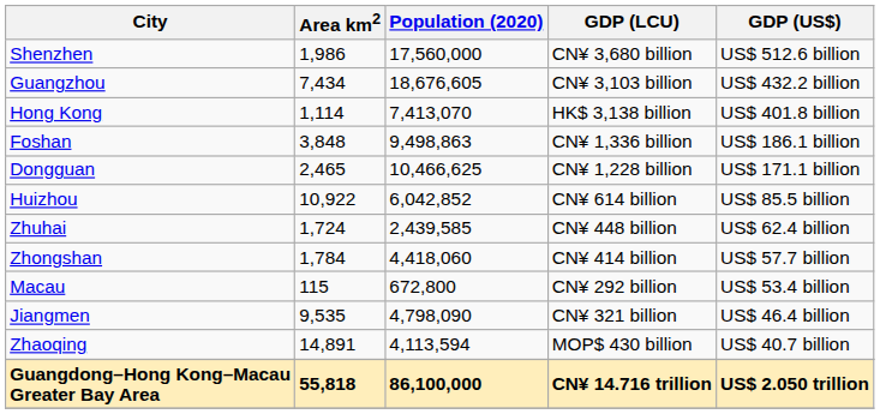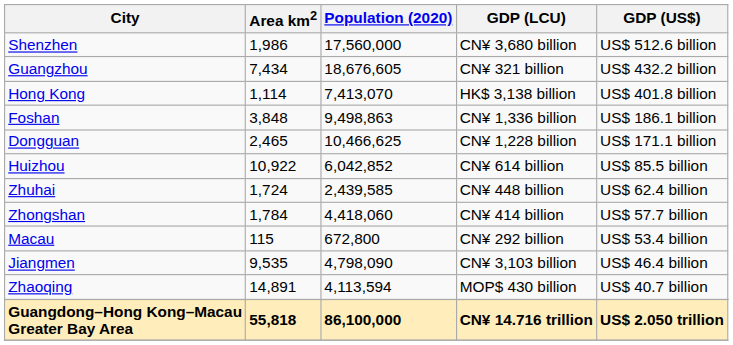 <table class="wikitable sortable" style="font-size:85%;">
 <tr>
 <th>City</th>
 <th>Area km<sup>2</sup></th>
 <th><a href='#'>Population (2020)</a></th>
 <th>GDP (LCU)</th>
 <th>GDP (US$)</th>
 </tr>
 <tr>
 <td><a href='#'>Shenzhen</a></td>
 <td>1,986</td>
 <td>17,560,000</td>
 <td>CN¥ 3,680 billion</td>
 <td>US$ 512.6 billion</td>
 </tr>
 <tr>
 <td><a href='#'>Guangzhou</a></td>
 <td>7,434</td>
 <td>18,676,605</td>
-<td>CN¥ 3,103 billion</td>
+<td>CN¥ 321 billion</td>
 <td>US$ 432.2 billion</td>
 </tr>
 <tr>
 <td><a href='#'>Hong Kong</a></td>
 <td>1,114</td>
 <td>7,413,070</td>
 <td>HK$ 3,138 billion</td>
 <td>US$ 401.8 billion</td>
 </tr>
 <tr>
 <td><a href='#'>Foshan</a></td>
 <td>3,848</td>
 <td>9,498,863</td>
 <td>CN¥ 1,336 billion</td>
 <td>US$ 186.1 billion</td>
 </tr>
 <tr>
 <td><a href='#'>Dongguan</a></td>
 <td>2,465</td>
 <td>10,466,625</td>
 <td>CN¥ 1,228 billion</td>
 <td>US$ 171.1 billion</td>
 </tr>
 <tr>
 <td><a href='#'>Huizhou</a></td>
 <td>10,922</td>
 <td>6,042,852</td>
 <td>CN¥ 614 billion</td>
 <td>US$ 85.5 billion</td>
 </tr>
 <tr>
 <td><a href='#'>Zhuhai</a></td>
 <td>1,724</td>
 <td>2,439,585</td>
 <td>CN¥ 448 billion</td>
 <td>US$ 62.4 billion</td>
 </tr>
 <tr>
 <td><a href='#'>Zhongshan</a></td>
 <td>1,784</td>
 <td>4,418,060</td>
 <td>CN¥ 414 billion</td>
 <td>US$ 57.7 billion</td>
 </tr>
 <tr>
 <td><a href='#'>Macau</a></td>
 <td>115</td>
 <td>672,800</td>
 <td>CN¥ 292 billion</td>
 <td>US$ 53.4 billion</td>
 </tr>
 <tr>
 <td><a href='#'>Jiangmen</a></td>
 <td>9,535</td>
 <td>4,798,090</td>
-<td>CN¥ 321 billion</td>
+<td>CN¥ 3,103 billion</td>
 <td>US$ 46.4 billion</td>
 </tr>
 <tr>
 <td><a href='#'>Zhaoqing</a></td>
 <td>14,891</td>
 <td>4,113,594</td>
 <td>MOP$ 430 billion</td>
 <td>US$ 40.7 billion</td>
 </tr>
 <tr>
 </tr>
 <tr style="background:#feb;">
 <td><strong>Guangdong–Hong Kong–Macau<br>Greater Bay Area</strong></td>
 <td><strong> 55,818 </strong></td>
 <td><strong> 86,100,000 </strong></td>
 <td><strong> CN¥ 14.716 trillion </strong></td>
 <td><strong> US$ 2.050 trillion  </strong></td>
 </tr>
 <tr>
 </tr>
 </table>
